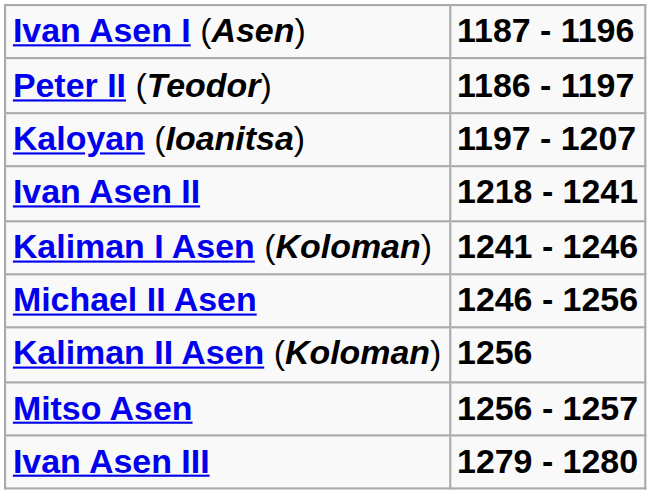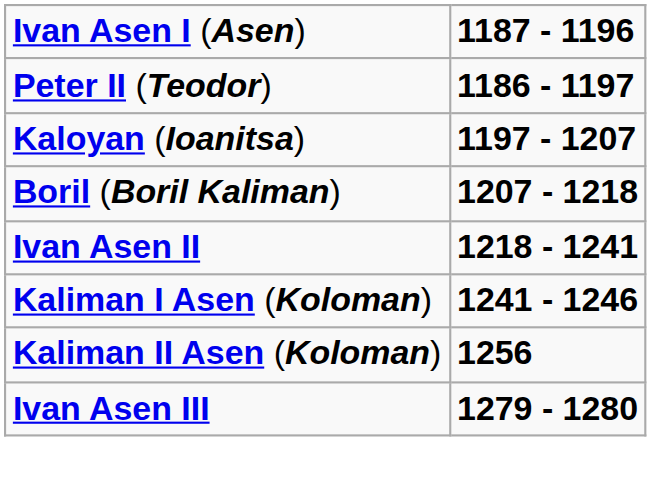 <table class="wikitable">
 <tr>
 <td><strong><a href='#'>Ivan Asen I</a></strong> (<strong><em>Asen</em></strong>)</td>
 <td><strong>1187 - 1196</strong></td>
 </tr>
 <tr>
 <td><strong><a href='#'>Peter II</a></strong> (<strong><em>Teodor</em></strong>)</td>
 <td><strong>1186 - 1197</strong></td>
 </tr>
 <tr>
 <td><strong><a href='#'>Kaloyan</a></strong> (<strong><em>Ioanitsa</em></strong>)</td>
 <td><strong>1197 - 1207</strong></td>
 </tr>
 <tr>
+<td><strong><a href='#'>Boril</a></strong> (<strong><em>Boril Kaliman</em></strong>)</td>
+<td><strong>1207 - 1218</strong></td>
+</tr>
+<tr>
 <td><strong><a href='#'>Ivan Asen II</a></strong></td>
 <td><strong>1218 - 1241</strong></td>
 </tr>
 <tr>
 <td><strong><a href='#'>Kaliman I Asen</a></strong> (<strong><em>Koloman</em></strong>)</td>
 <td><strong>1241 - 1246</strong></td>
 </tr>
 <tr>
-<td><strong><a href='#'>Michael II Asen</a></strong></td>
-<td><strong>1246 - 1256</strong></td>
-</tr>
-<tr>
 <td><strong><a href='#'>Kaliman II Asen</a></strong> (<strong><em>Koloman</em></strong>)</td>
 <td><strong>1256</strong></td>
-</tr>
-<tr>
-<td><strong><a href='#'>Mitso Asen</a></strong></td>
-<td><strong>1256 - 1257</strong></td>
 </tr>
 <tr>
 <td><strong><a href='#'>Ivan Asen III</a></strong></td>
 <td><strong>1279 - 1280</strong></td>
 </tr>
 </table>
